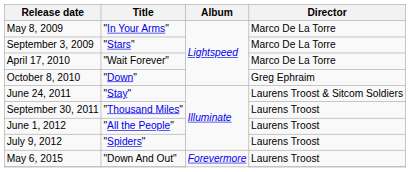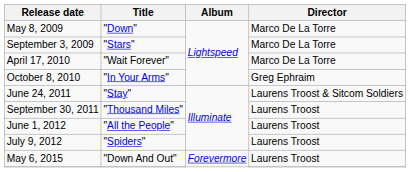 <table class="wikitable" border="1">
 <tr>
 <th>Release date</th>
 <th>Title</th>
 <th>Album</th>
 <th>Director</th>
 </tr>
 <tr>
 <td>May 8, 2009</td>
-<td>"<a href='#'>In Your Arms</a>"</td>
+<td>"<a href='#'>Down</a>"</td>
 <td rowspan=4><em><a href='#'>Lightspeed</a></em></td>
 <td>Marco De La Torre</td>
 </tr>
 <tr>
 <td>September 3, 2009</td>
 <td>"<a href='#'>Stars</a>"</td>
 <td>Marco De La Torre</td>
 </tr>
 <tr>
 <td>April 17, 2010</td>
 <td>"Wait Forever"</td>
 <td>Marco De La Torre</td>
 </tr>
 <tr>
 <td>October 8, 2010</td>
-<td>"<a href='#'>Down</a>"</td>
+<td>"<a href='#'>In Your Arms</a>"</td>
 <td>Greg Ephraim</td>
 </tr>
 <tr>
 <td>June 24, 2011</td>
 <td>"<a href='#'>Stay</a>"</td>
 <td rowspan=4><em><a href='#'>Illuminate</a></em></td>
 <td>Laurens Troost & Sitcom Soldiers</td>
 </tr>
 <tr>
 <td>September 30, 2011</td>
 <td>"<a href='#'>Thousand Miles</a>"</td>
 <td>Laurens Troost</td>
 </tr>
 <tr>
 <td>June 1, 2012</td>
 <td>"<a href='#'>All the People</a>"</td>
 <td>Laurens Troost</td>
 </tr>
 <tr>
 <td>July 9, 2012</td>
 <td>"<a href='#'>Spiders</a>"</td>
 <td>Laurens Troost</td>
 </tr>
 <tr>
 <td>May 6, 2015</td>
 <td>"Down And Out"</td>
 <td rowspan=4><em><a href='#'>Forevermore</a></em></td>
 <td>Laurens Troost</td>
 </tr>
 <tr>
 </tr>
 </table>
